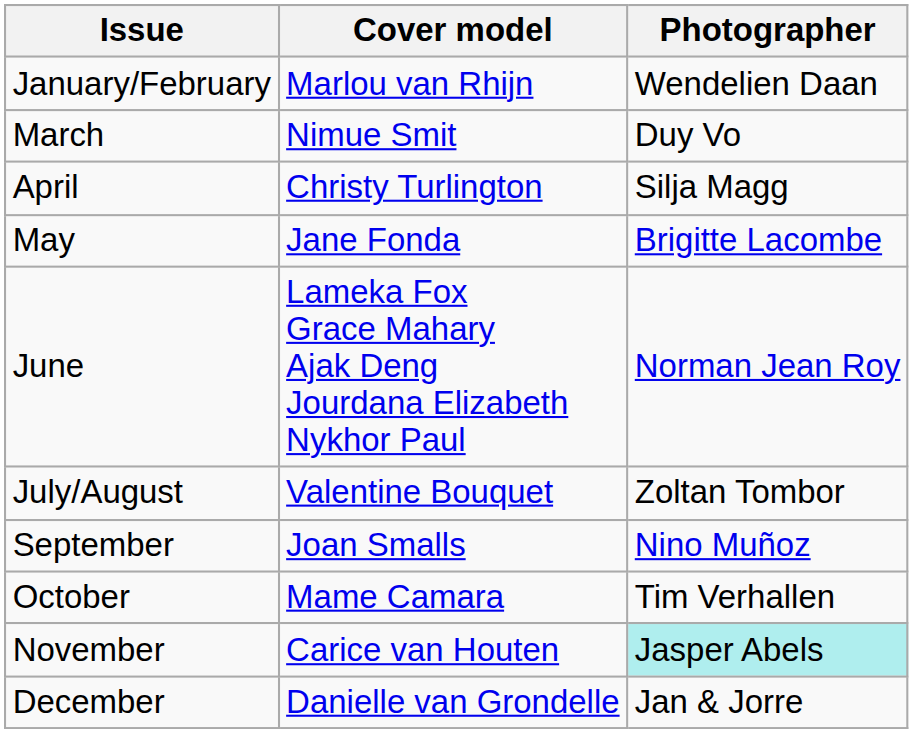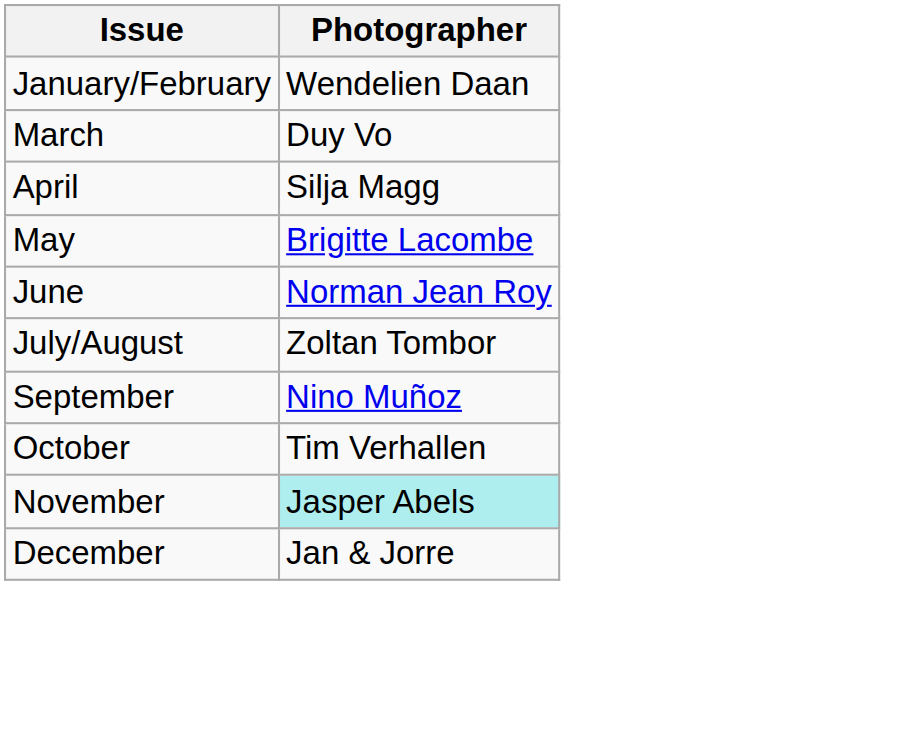 <table class="sortable wikitable">
 <tr>
 <th>Issue</th>
-<th>Cover model</th>
 <th>Photographer</th>
 </tr>
 <tr>
 <td>January/February</td>
-<td><a href='#'>Marlou van Rhijn</a></td>
 <td>Wendelien Daan</td>
 </tr>
 <tr>
 <td>March</td>
-<td><a href='#'>Nimue Smit</a></td>
 <td>Duy Vo</td>
 </tr>
 <tr>
 <td>April</td>
-<td><a href='#'>Christy Turlington</a></td>
 <td>Silja Magg</td>
 </tr>
 <tr>
 <td>May</td>
-<td><a href='#'>Jane Fonda</a></td>
 <td><a href='#'>Brigitte Lacombe</a></td>
 </tr>
 <tr>
 <td>June</td>
-<td><a href='#'>Lameka Fox</a><br><a href='#'>Grace Mahary</a><br><a href='#'>Ajak Deng</a><br><a href='#'>Jourdana Elizabeth</a><br><a href='#'>Nykhor Paul</a></td>
 <td><a href='#'>Norman Jean Roy</a></td>
 </tr>
 <tr>
 <td>July/August</td>
-<td><a href='#'>Valentine Bouquet</a></td>
 <td>Zoltan Tombor</td>
 </tr>
 <tr>
 <td>September</td>
-<td><a href='#'>Joan Smalls</a></td>
 <td><a href='#'>Nino Muñoz</a></td>
 </tr>
 <tr>
 <td>October</td>
-<td><a href='#'>Mame Camara</a></td>
 <td>Tim Verhallen</td>
 </tr>
 <tr>
 <td>November</td>
-<td><a href='#'>Carice van Houten</a></td>
 <td style="background: paleturquoise;">Jasper Abels</td>
 </tr>
 <tr>
 <td>December</td>
-<td><a href='#'>Danielle van Grondelle</a></td>
 <td>Jan & Jorre</td>
 </tr>
 </table>
